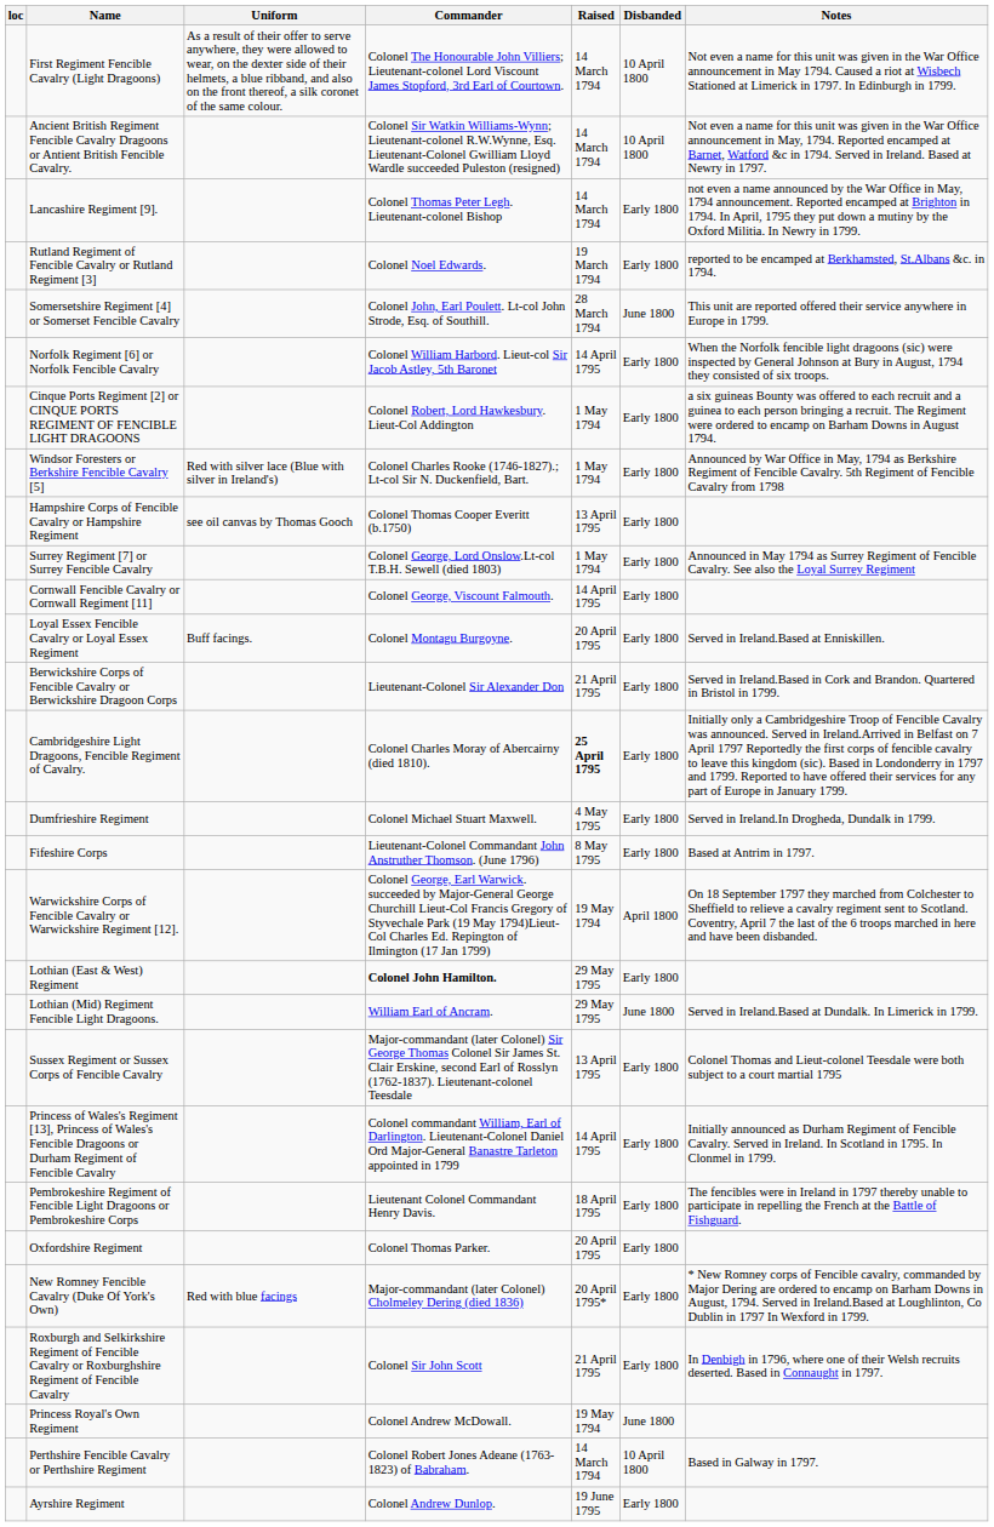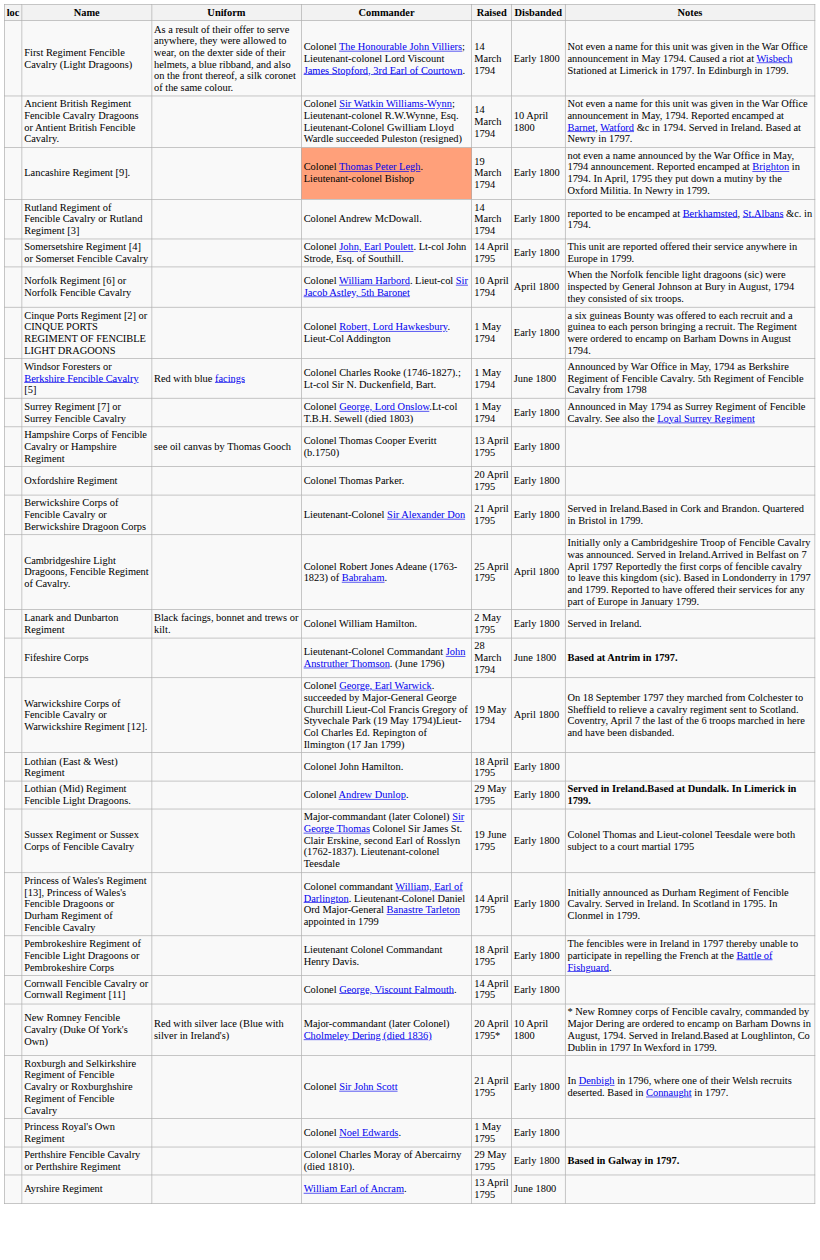 <table class="wikitable">
 <tr>
 <th>loc</th>
 <th>Name</th>
 <th>Uniform</th>
 <th>Commander</th>
 <th>Raised</th>
 <th>Disbanded</th>
 <th>Notes</th>
 </tr>
 <tr>
 <td></td>
 <td>First Regiment Fencible Cavalry (Light Dragoons)</td>
 <td>As a result of their offer to serve anywhere, they were allowed to wear, on the dexter side of their helmets, a blue ribband, and also on the front thereof, a silk coronet of the same colour.</td>
 <td>Colonel <a href='#'>The Honourable John Villiers</a>; Lieutenant-colonel Lord Viscount <a href='#'>James Stopford, 3rd Earl of Courtown</a>. </td>
 <td>14 March 1794</td>
-<td>10 April 1800 </td>
+<td>Early 1800</td>
 <td>Not even a name for this unit was given in the War Office announcement in May 1794. Caused a riot at <a href='#'>Wisbech</a> Stationed at Limerick in 1797. In Edinburgh in 1799.</td>
 </tr>
 <tr>
 <td></td>
 <td>Ancient British Regiment Fencible Cavalry Dragoons or Antient British Fencible Cavalry.</td>
 <td></td>
 <td>Colonel <a href='#'>Sir Watkin Williams-Wynn</a>; Lieutenant-colonel R.W.Wynne, Esq. Lieutenant-Colonel Gwilliam Lloyd Wardle succeeded Puleston (resigned) </td>
 <td>14 March 1794</td>
 <td>10 April 1800 </td>
 <td>Not even a name for this unit was given in the War Office announcement in May, 1794. Reported encamped at <a href='#'>Barnet</a>, <a href='#'>Watford</a> &c in 1794. Served in Ireland. Based at Newry in 1797.</td>
 </tr>
 <tr>
 <td></td>
 <td>Lancashire Regiment [9].</td>
 <td></td>
-<td>Colonel <a href='#'>Thomas Peter Legh</a>. Lieutenant-colonel Bishop</td>
-<td>14 March 1794</td>
+<td style="background: lightsalmon;">Colonel <a href='#'>Thomas Peter Legh</a>. Lieutenant-colonel Bishop</td>
+<td>19 March 1794</td>
 <td>Early 1800</td>
 <td>not even a name announced by the War Office in May, 1794 announcement. Reported encamped at <a href='#'>Brighton</a> in 1794. In April, 1795 they put down a mutiny by the Oxford Militia. In Newry in 1799.</td>
 </tr>
 <tr>
 <td></td>
 <td>Rutland Regiment of Fencible Cavalry or Rutland Regiment [3]</td>
 <td></td>
-<td>Colonel <a href='#'>Noel Edwards</a>.</td>
-<td>19 March 1794</td>
+<td>Colonel Andrew McDowall.</td>
+<td>14 March 1794</td>
 <td>Early 1800</td>
 <td>reported to be encamped at <a href='#'>Berkhamsted</a>, <a href='#'>St.Albans</a> &c. in 1794.</td>
 </tr>
 <tr>
 <td></td>
 <td>Somersetshire Regiment [4] or Somerset Fencible Cavalry</td>
 <td></td>
 <td>Colonel <a href='#'>John, Earl Poulett</a>. Lt-col John Strode, Esq. of Southill.</td>
-<td>28 March 1794</td>
-<td>June 1800</td>
+<td>14 April 1795</td>
+<td>Early 1800</td>
 <td>This unit are reported offered their service anywhere in Europe in 1799.</td>
 </tr>
 <tr>
 <td></td>
 <td>Norfolk Regiment [6] or Norfolk Fencible  Cavalry</td>
 <td></td>
 <td>Colonel <a href='#'>William Harbord</a>. Lieut-col <a href='#'>Sir Jacob Astley, 5th Baronet</a></td>
-<td>14 April 1795</td>
-<td>Early 1800</td>
+<td>10 April 1794</td>
+<td>April  1800</td>
 <td>When the Norfolk fencible light dragoons (sic) were inspected by General Johnson at Bury in August, 1794 they consisted of six troops.</td>
 </tr>
 <tr>
 <td></td>
 <td>Cinque Ports Regiment [2] or CINQUE PORTS REGIMENT OF FENCIBLE LIGHT DRAGOONS</td>
 <td></td>
 <td>Colonel <a href='#'>Robert, Lord Hawkesbury</a>. Lieut-Col Addington</td>
 <td>1 May 1794</td>
 <td>Early 1800</td>
 <td>a six guineas Bounty was offered to each recruit and a guinea to each person bringing a recruit. The Regiment were ordered to encamp on Barham Downs in August 1794.</td>
 </tr>
 <tr>
 <td></td>
 <td>Windsor Foresters or <a href='#'>Berkshire Fencible Cavalry</a> [5]</td>
-<td>Red with silver lace (Blue with silver in Ireland's)</td>
+<td>Red with blue <a href='#'>facings</a></td>
 <td>Colonel Charles Rooke (1746-1827).; Lt-col Sir N. Duckenfield, Bart.</td>
 <td>1 May 1794</td>
+<td>June 1800</td>
+<td>Announced by War Office in May, 1794 as Berkshire Regiment of Fencible Cavalry. 5th Regiment of Fencible Cavalry from 1798</td>
+</tr>
+<tr>
+<td></td>
+<td>Surrey Regiment [7] or Surrey Fencible Cavalry</td>
+<td></td>
+<td>Colonel <a href='#'>George, Lord Onslow</a>.Lt-col T.B.H. Sewell (died 1803)</td>
+<td>1 May 1794</td>
 <td>Early 1800</td>
-<td>Announced by War Office in May, 1794 as Berkshire Regiment of Fencible Cavalry. 5th Regiment of Fencible Cavalry from 1798</td>
+<td>Announced in May 1794 as Surrey Regiment of Fencible Cavalry. See also the <a href='#'>Loyal Surrey Regiment</a></td>
 </tr>
 <tr>
 <td></td>
 <td>Hampshire Corps of Fencible Cavalry or Hampshire Regiment</td>
 <td>see oil canvas by Thomas Gooch</td>
 <td>Colonel Thomas Cooper Everitt (b.1750)</td>
 <td>13 April 1795</td>
 <td>Early 1800</td>
 <td></td>
 </tr>
 <tr>
 <td></td>
-<td>Surrey Regiment [7] or Surrey Fencible Cavalry</td>
+<td>Oxfordshire Regiment</td>
 <td></td>
-<td>Colonel <a href='#'>George, Lord Onslow</a>.Lt-col T.B.H. Sewell (died 1803)</td>
-<td>1 May 1794</td>
-<td>Early 1800</td>
-<td>Announced in May 1794 as Surrey Regiment of Fencible Cavalry. See also the <a href='#'>Loyal Surrey Regiment</a></td>
-</tr>
-<tr>
-<td></td>
-<td>Cornwall Fencible Cavalry or Cornwall Regiment [11]</td>
-<td></td>
-<td>Colonel <a href='#'>George, Viscount Falmouth</a>.</td>
-<td>14 April 1795</td>
+<td>Colonel Thomas Parker.</td>
+<td>20 April 1795</td>
 <td>Early 1800</td>
 <td></td>
-</tr>
-<tr>
-<td></td>
-<td>Loyal Essex Fencible Cavalry or Loyal Essex Regiment</td>
-<td>Buff facings.</td>
-<td>Colonel <a href='#'>Montagu Burgoyne</a>.</td>
-<td>20 April 1795</td>
-<td>Early 1800</td>
-<td>Served in Ireland.Based at Enniskillen.</td>
 </tr>
 <tr>
 <td></td>
 <td>Berwickshire Corps of Fencible Cavalry or Berwickshire Dragoon Corps</td>
 <td></td>
 <td>Lieutenant-Colonel <a href='#'>Sir Alexander Don</a></td>
 <td>21 April 1795</td>
 <td>Early 1800</td>
 <td>Served in Ireland.Based in Cork and Brandon. Quartered in Bristol in 1799.</td>
 </tr>
 <tr>
 <td></td>
 <td>Cambridgeshire Light Dragoons, Fencible Regiment of Cavalry.</td>
 <td></td>
-<td>Colonel Charles Moray of Abercairny (died 1810).</td>
-<td><strong>25 April 1795</strong></td>
-<td>Early 1800</td>
+<td>Colonel Robert Jones Adeane (1763-1823) of <a href='#'>Babraham</a>.</td>
+<td>25 April 1795</td>
+<td>April  1800</td>
 <td>Initially only a Cambridgeshire Troop of Fencible Cavalry was announced. Served in Ireland.Arrived in Belfast on 7 April 1797 Reportedly the first corps of fencible cavalry to leave this kingdom (sic). Based in Londonderry in 1797 and 1799. Reported to have offered their services for any part of Europe in January 1799.</td>
 </tr>
 <tr>
 <td></td>
-<td>Dumfrieshire Regiment</td>
-<td></td>
-<td>Colonel Michael Stuart Maxwell.</td>
-<td>4 May 1795</td>
+<td>Lanark and Dunbarton Regiment</td>
+<td>Black facings, bonnet and trews or kilt.</td>
+<td>Colonel William Hamilton.</td>
+<td>2 May 1795</td>
 <td>Early 1800</td>
-<td>Served in Ireland.In Drogheda, Dundalk in 1799.</td>
+<td>Served in Ireland.</td>
 </tr>
 <tr>
 <td></td>
 <td>Fifeshire Corps</td>
 <td></td>
 <td>Lieutenant-Colonel Commandant <a href='#'>John Anstruther Thomson</a>. (June 1796)</td>
-<td>8 May 1795</td>
-<td>Early 1800</td>
-<td>Based at Antrim in 1797.</td>
+<td>28 March 1794</td>
+<td>June 1800</td>
+<td><strong>Based at Antrim in 1797.</strong></td>
 </tr>
 <tr>
 <td></td>
 <td>Warwickshire Corps of Fencible Cavalry or Warwickshire Regiment [12].</td>
 <td></td>
 <td>Colonel <a href='#'>George, Earl Warwick</a>. succeeded by Major-General George Churchill  Lieut-Col Francis Gregory of Styvechale Park (19 May 1794)Lieut-Col Charles Ed. Repington of Ilmington (17 Jan 1799)</td>
 <td>19 May 1794</td>
 <td>April  1800</td>
 <td>On 18 September 1797 they marched from Colchester to Sheffield to relieve a cavalry regiment sent to Scotland. Coventry, April 7 the last of the 6 troops marched in here and have been disbanded.</td>
 </tr>
 <tr>
 <td></td>
 <td>Lothian (East & West) Regiment</td>
 <td></td>
-<td><strong>Colonel John Hamilton.</strong></td>
-<td>29 May 1795</td>
+<td>Colonel John Hamilton.</td>
+<td>18 April 1795</td>
 <td>Early 1800</td>
 <td></td>
 </tr>
 <tr>
 <td></td>
 <td>Lothian (Mid) Regiment Fencible Light Dragoons.</td>
 <td></td>
-<td><a href='#'>William Earl of Ancram</a>.</td>
+<td>Colonel <a href='#'>Andrew Dunlop</a>.</td>
 <td>29 May 1795</td>
-<td>June 1800</td>
-<td>Served in Ireland.Based at Dundalk. In Limerick in 1799.</td>
+<td>Early 1800</td>
+<td><strong>Served in Ireland.Based at Dundalk. In Limerick in 1799.</strong></td>
 </tr>
 <tr>
 <td></td>
 <td>Sussex Regiment or Sussex Corps of Fencible Cavalry</td>
 <td></td>
 <td>Major-commandant (later Colonel) <a href='#'>Sir George Thomas</a> Colonel Sir James St. Clair Erskine, second Earl of Rosslyn (1762-1837). Lieutenant-colonel Teesdale</td>
-<td>13 April 1795</td>
+<td>19 June 1795</td>
 <td>Early 1800</td>
 <td>Colonel Thomas and Lieut-colonel Teesdale were both subject to a court martial 1795</td>
 </tr>
 <tr>
 <td></td>
 <td>Princess of Wales's Regiment [13], Princess of Wales's Fencible Dragoons or Durham Regiment of Fencible Cavalry</td>
 <td></td>
 <td>Colonel commandant <a href='#'>William, Earl of Darlington</a>. Lieutenant-Colonel Daniel Ord  Major-General <a href='#'>Banastre Tarleton</a> appointed in 1799</td>
 <td>14 April 1795</td>
 <td>Early 1800</td>
 <td>Initially announced as Durham Regiment of Fencible Cavalry. Served in Ireland. In Scotland in 1795. In Clonmel in 1799.</td>
 </tr>
 <tr>
 <td></td>
 <td>Pembrokeshire Regiment of Fencible Light Dragoons or Pembrokeshire Corps</td>
 <td></td>
 <td>Lieutenant Colonel Commandant Henry Davis.</td>
 <td>18 April 1795</td>
 <td>Early 1800</td>
 <td>The fencibles were in Ireland in 1797 thereby unable to participate in repelling the French at the <a href='#'>Battle of Fishguard</a>.</td>
 </tr>
 <tr>
 <td></td>
-<td>Oxfordshire Regiment</td>
+<td>Cornwall Fencible Cavalry or Cornwall Regiment [11]</td>
 <td></td>
-<td>Colonel Thomas Parker.</td>
-<td>20 April 1795</td>
+<td>Colonel <a href='#'>George, Viscount Falmouth</a>.</td>
+<td>14 April 1795</td>
 <td>Early 1800</td>
 <td></td>
 </tr>
 <tr>
 <td></td>
 <td>New Romney Fencible Cavalry (Duke Of York's Own)</td>
-<td>Red with blue <a href='#'>facings</a></td>
+<td>Red with silver lace (Blue with silver in Ireland's)</td>
 <td>Major-commandant (later Colonel) <a href='#'>Cholmeley Dering (died 1836)</a></td>
 <td>20 April 1795*</td>
-<td>Early 1800</td>
+<td>10 April 1800 </td>
 <td>* New Romney corps of Fencible cavalry, commanded by Major Dering are ordered to encamp on Barham Downs in August, 1794. Served in Ireland.Based at Loughlinton, Co Dublin in 1797 In Wexford in 1799.</td>
 </tr>
 <tr>
 <td></td>
 <td>Roxburgh and Selkirkshire Regiment of Fencible Cavalry or Roxburghshire Regiment of Fencible Cavalry</td>
 <td></td>
 <td>Colonel <a href='#'>Sir John Scott</a></td>
 <td>21 April 1795</td>
 <td>Early 1800</td>
 <td>In <a href='#'>Denbigh</a> in 1796, where one of their Welsh recruits deserted. Based in <a href='#'>Connaught</a> in 1797.</td>
 </tr>
 <tr>
 <td></td>
 <td>Princess Royal's Own Regiment</td>
 <td></td>
-<td>Colonel Andrew McDowall.</td>
-<td>19 May 1794</td>
-<td>June 1800</td>
+<td>Colonel <a href='#'>Noel Edwards</a>.</td>
+<td>1 May 1795</td>
+<td>Early 1800</td>
 <td></td>
 </tr>
 <tr>
 <td></td>
 <td>Perthshire Fencible Cavalry or Perthshire Regiment</td>
 <td></td>
-<td>Colonel Robert Jones Adeane (1763-1823) of <a href='#'>Babraham</a>.</td>
-<td>14 March 1794</td>
-<td>10 April 1800 </td>
-<td>Based in Galway in 1797.</td>
+<td>Colonel Charles Moray of Abercairny (died 1810).</td>
+<td>29 May 1795</td>
+<td>Early 1800</td>
+<td><strong>Based in Galway in 1797.</strong></td>
 </tr>
 <tr>
 <td></td>
 <td>Ayrshire Regiment</td>
 <td></td>
-<td>Colonel <a href='#'>Andrew Dunlop</a>.</td>
-<td>19 June 1795</td>
-<td>Early 1800</td>
+<td><a href='#'>William Earl of Ancram</a>.</td>
+<td>13 April 1795</td>
+<td>June 1800</td>
 <td></td>
 </tr>
 </table>
